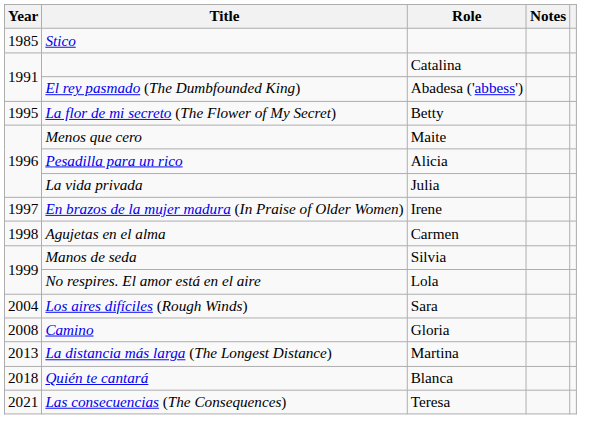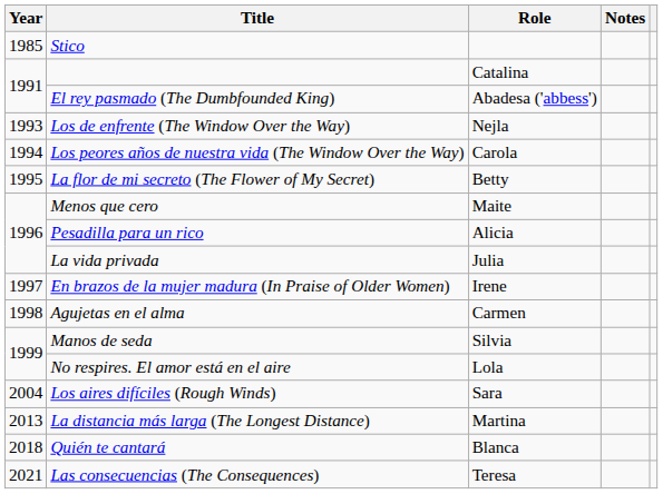 <table class="wikitable sortable">
 <tr>
 <th>Year</th>
 <th>Title</th>
 <th>Role</th>
 <th>Notes</th>
 <th class="unsortable"></th>
 </tr>
 <tr>
 <td align = "center">1985</td>
 <td><em><a href='#'>Stico</a></em></td>
 <td></td>
 <td></td>
 <td align = "center"></td>
 </tr>
 <tr>
 <td rowspan = "2" align = "center">1991</td>
 <td><em></em></td>
 <td>Catalina</td>
 <td></td>
 <td align = "center"></td>
 </tr>
 <tr>
 <td><em><a href='#'>El rey pasmado</a></em> (<em>The Dumbfounded King</em>)</td>
 <td>Abadesa ('<a href='#'>abbess</a>')</td>
+<td></td>
+<td align = "center"></td>
+</tr>
+<tr>
+<td align = "center">1993</td>
+<td><em><a href='#'>Los de enfrente</a></em> (<em>The Window Over the Way</em>)</td>
+<td>Nejla</td>
+<td></td>
+<td align = "center"></td>
+</tr>
+<tr>
+<td align = "center">1994</td>
+<td><em><a href='#'>Los peores años de nuestra vida</a></em> (<em>The Window Over the Way</em>)</td>
+<td>Carola</td>
 <td></td>
 <td align = "center"></td>
 </tr>
 <tr>
 <td align = "center">1995</td>
 <td><em><a href='#'>La flor de mi secreto</a></em> (<em>The Flower of My Secret</em>)</td>
 <td>Betty</td>
 <td></td>
 <td align = "center"></td>
 </tr>
 <tr>
 <td rowspan = "3" align = "center">1996</td>
 <td><em>Menos que cero</em></td>
 <td>Maite</td>
 <td></td>
 <td align = "center"></td>
 </tr>
 <tr>
 <td><em><a href='#'>Pesadilla para un rico</a></em></td>
 <td>Alicia</td>
 <td></td>
 <td align = "center"></td>
 </tr>
 <tr>
 <td><em>La vida privada</em></td>
 <td>Julia</td>
 <td></td>
 <td align = "center"></td>
 </tr>
 <tr>
 <td align = "center">1997</td>
 <td><em><a href='#'>En brazos de la mujer madura</a></em> (<em>In Praise of Older Women</em>)</td>
 <td>Irene</td>
 <td></td>
 <td align = "center"></td>
 </tr>
 <tr>
 <td align = "center">1998</td>
 <td><em>Agujetas en el alma</em></td>
 <td>Carmen</td>
 <td></td>
 <td align = "center"></td>
 </tr>
 <tr>
 <td rowspan = "2" align = "center">1999</td>
 <td><em>Manos de seda</em></td>
 <td>Silvia</td>
 <td></td>
 <td align = "center"></td>
 </tr>
 <tr>
 <td><em>No respires. El amor está en el aire</em></td>
 <td>Lola</td>
 <td></td>
 <td align = "center"></td>
 </tr>
 <tr>
 <td align = "center">2004</td>
 <td><em><a href='#'>Los aires difíciles</a></em> (<em>Rough Winds</em>)</td>
 <td>Sara</td>
 <td></td>
 <td align = "center"></td>
 </tr>
 <tr>
-<td align = "center">2008</td>
-<td><em><a href='#'>Camino</a></em></td>
-<td>Gloria</td>
-<td></td>
-<td align = "center"></td>
-</tr>
-<tr>
 <td align = "center">2013</td>
 <td><em><a href='#'>La distancia más larga</a></em> (<em>The Longest Distance</em>)</td>
 <td>Martina</td>
 <td></td>
 <td align = "center"></td>
 </tr>
 <tr>
 <td align = "center">2018</td>
 <td><em><a href='#'>Quién te cantará</a></em></td>
 <td>Blanca</td>
 <td></td>
 <td align = "center"></td>
 </tr>
 <tr>
 <td align = "center">2021</td>
 <td><em><a href='#'>Las consecuencias</a></em> (<em>The Consequences</em>)</td>
 <td>Teresa</td>
 <td></td>
 <td align = "center"></td>
 </tr>
 </table>
